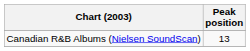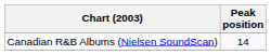 <table class="wikitable sortable plainrowheaders">
 <tr>
 <th>Chart (2003)</th>
 <th>Peak<br>position</th>
 </tr>
 <tr>
 </tr>
 <tr>
 </tr>
 <tr>
 </tr>
 <tr>
 </tr>
 <tr>
 <td>Canadian R&B Albums (<a href='#'>Nielsen SoundScan</a>)</td>
-<td style="text-align:center;">13</td>
+<td style="text-align:center;">14</td>
 </tr>
 <tr>
 </tr>
 <tr>
 </tr>
 <tr>
 </tr>
 <tr>
 </tr>
 <tr>
 </tr>
 <tr>
 </tr>
 <tr>
 </tr>
 <tr>
 </tr>
 <tr>
 </tr>
 <tr>
 </tr>
 <tr>
 </tr>
 <tr>
 </tr>
 </table>
